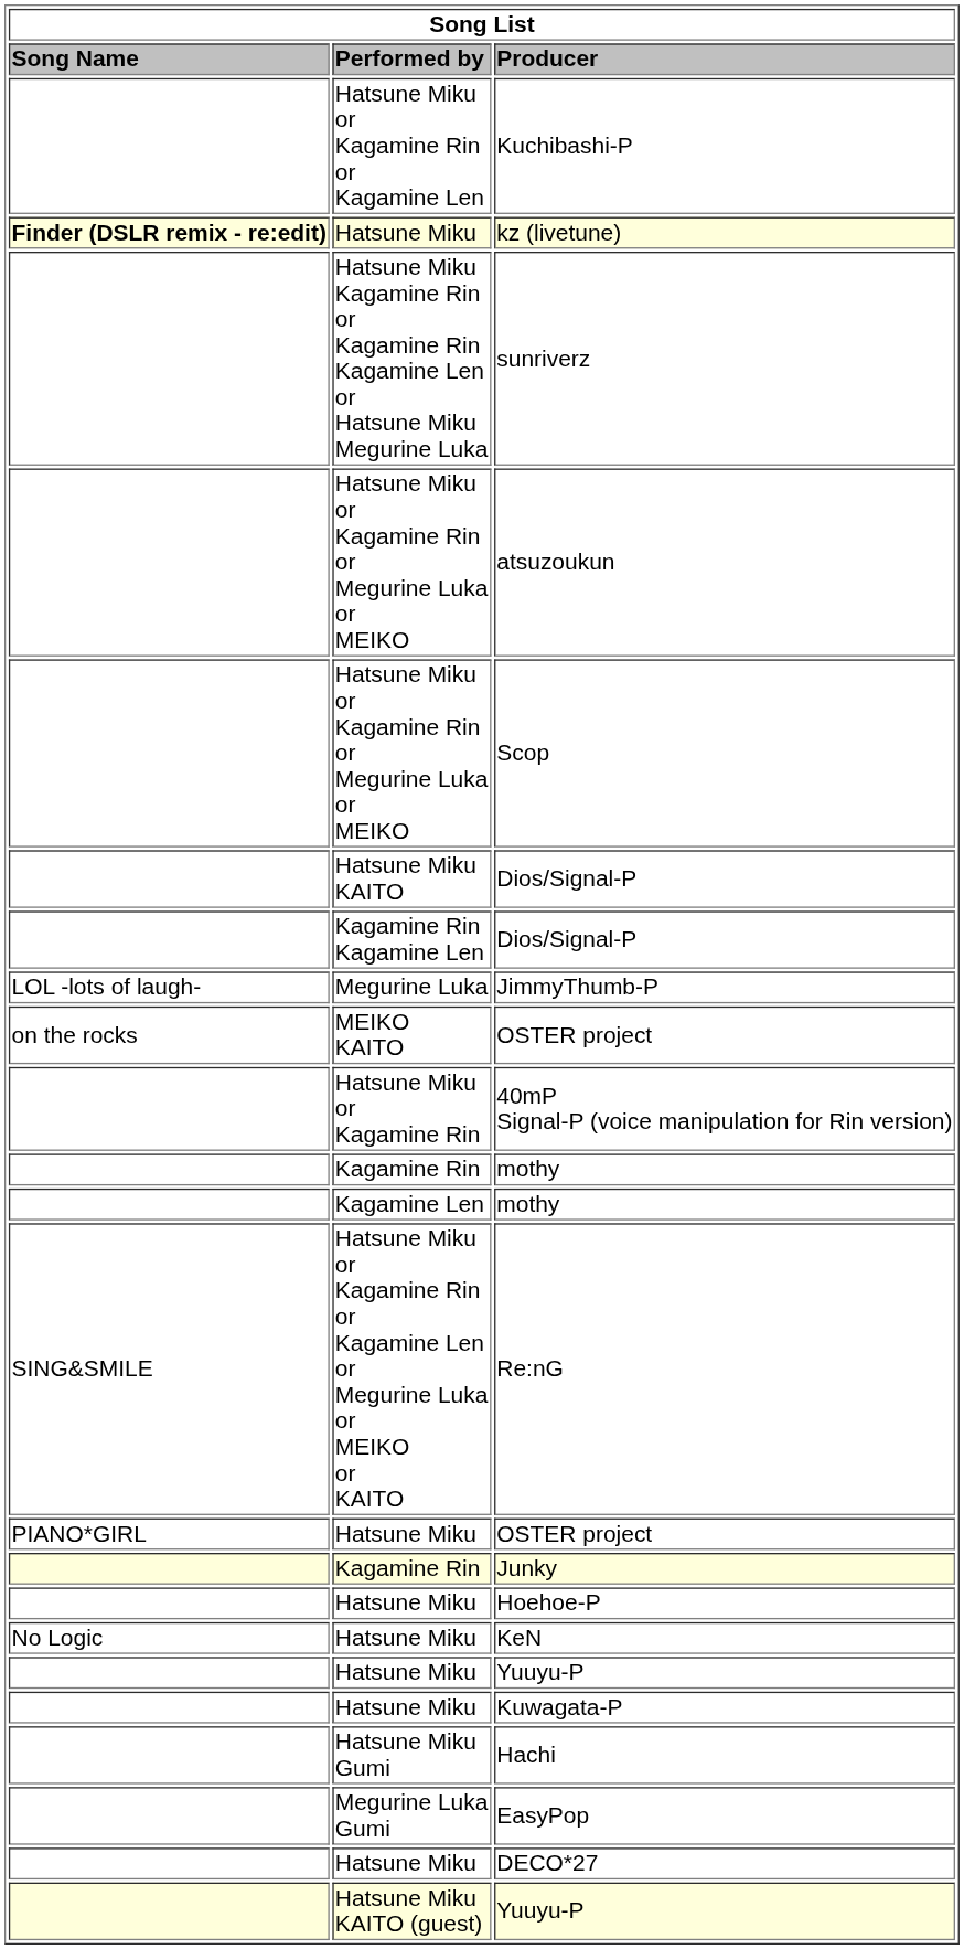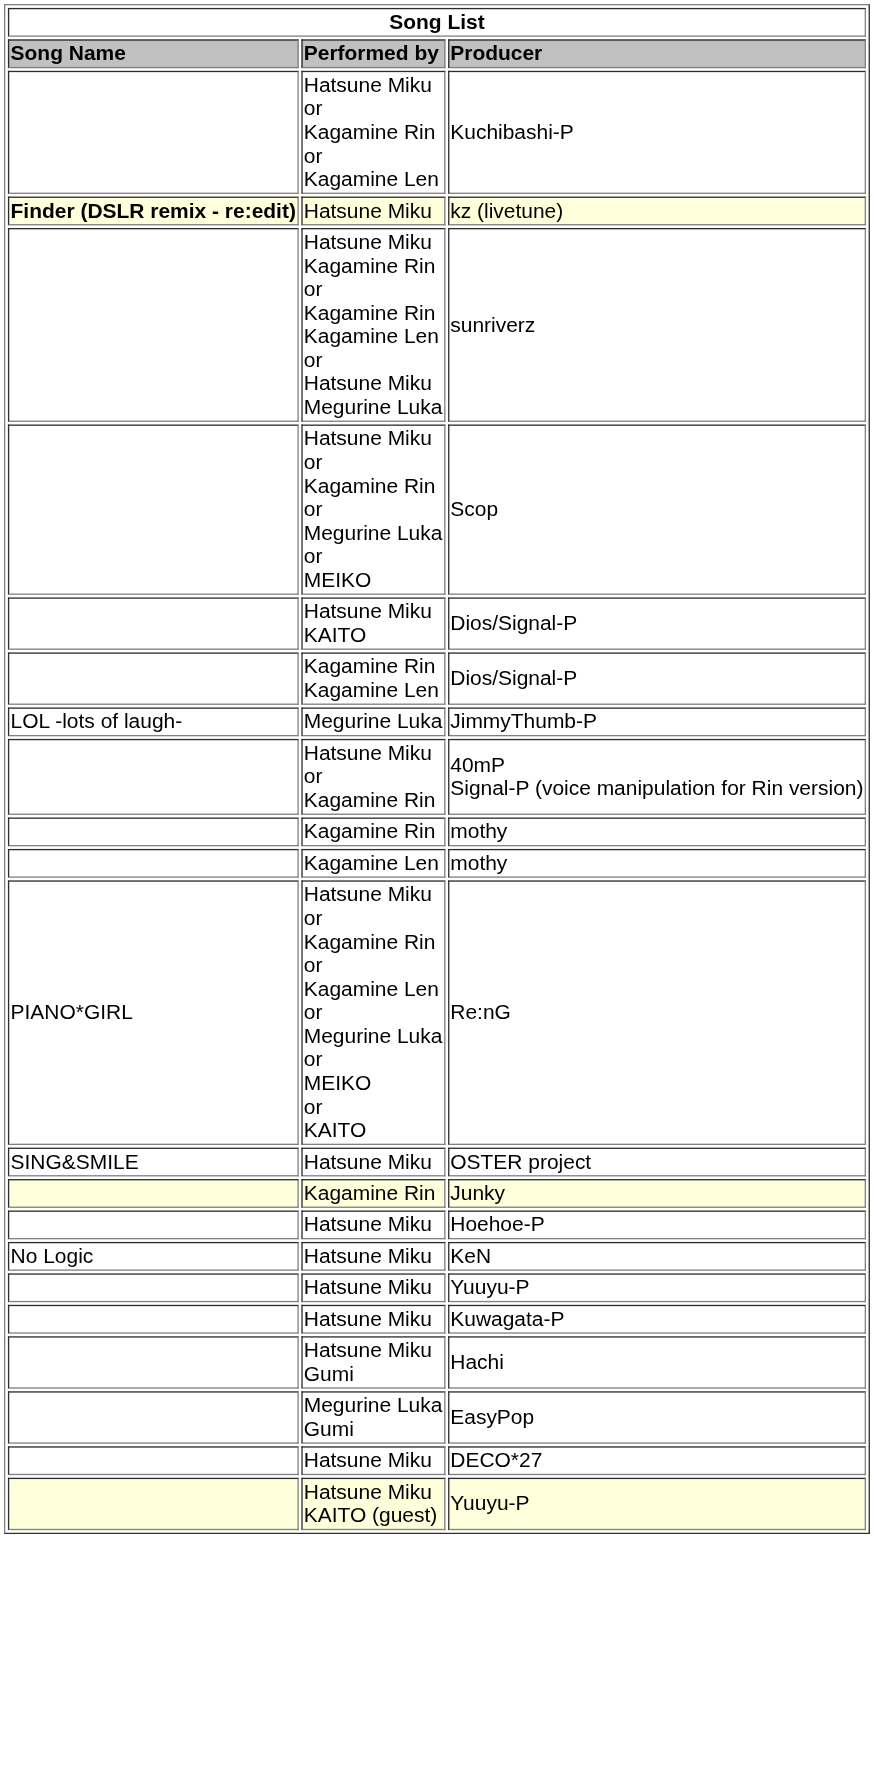 <table border = "1">
 <tr>
 <th colspan="3" style="width: 40em">Song List</th>
 </tr>
 <tr>
 <td style="background:silver; color:black"><strong>Song Name</strong></td>
 <td style="background:silver; color:black"><strong>Performed by</strong></td>
 <td style="background:silver; color: black"><strong>Producer</strong></td>
 </tr>
 <tr>
 <td></td>
 <td>Hatsune Miku<br>or<br>Kagamine Rin<br>or<br>Kagamine Len</td>
 <td>Kuchibashi-P</td>
 </tr>
 <tr>
 <td style="background:#FFFFDB; color:black"><strong>Finder (DSLR remix - re:edit)</strong></td>
 <td style="background:#FFFFDB; color:black">Hatsune Miku</td>
 <td style="background:#FFFFDB; color:black">kz (livetune)</td>
 </tr>
 <tr>
 <td></td>
 <td>Hatsune Miku<br>Kagamine Rin<br>or<br>Kagamine Rin<br>Kagamine Len<br>or<br>Hatsune Miku<br>Megurine Luka</td>
 <td>sunriverz</td>
 </tr>
 <tr>
 <td></td>
 <td>Hatsune Miku<br>or<br>Kagamine Rin<br>or<br>Megurine Luka<br>or<br>MEIKO</td>
-<td>atsuzoukun</td>
-</tr>
-<tr>
-<td></td>
-<td>Hatsune Miku<br>or<br>Kagamine Rin<br>or<br>Megurine Luka<br>or<br>MEIKO</td>
 <td>Scop</td>
 </tr>
 <tr>
 <td></td>
 <td>Hatsune Miku<br>KAITO</td>
 <td>Dios/Signal-P</td>
 </tr>
 <tr>
 <td></td>
 <td>Kagamine Rin<br>Kagamine Len</td>
 <td>Dios/Signal-P</td>
 </tr>
 <tr>
 <td>LOL -lots of laugh-</td>
 <td>Megurine Luka</td>
 <td>JimmyThumb-P</td>
 </tr>
 <tr>
-<td>on the rocks</td>
-<td>MEIKO<br>KAITO</td>
-<td>OSTER project</td>
-</tr>
-<tr>
 <td></td>
 <td>Hatsune Miku<br>or<br>Kagamine Rin</td>
 <td>40mP<br>Signal-P (voice manipulation for Rin version)</td>
 </tr>
 <tr>
 <td></td>
 <td>Kagamine Rin</td>
 <td>mothy</td>
 </tr>
 <tr>
 <td></td>
 <td>Kagamine Len</td>
 <td>mothy</td>
 </tr>
 <tr>
-<td>SING&SMILE</td>
+<td>PIANO*GIRL</td>
 <td>Hatsune Miku<br>or<br>Kagamine Rin<br>or<br>Kagamine Len<br>or<br>Megurine Luka<br>or<br>MEIKO<br>or<br>KAITO</td>
 <td>Re:nG</td>
 </tr>
 <tr>
-<td>PIANO*GIRL</td>
+<td>SING&SMILE</td>
 <td>Hatsune Miku</td>
 <td>OSTER project</td>
 </tr>
 <tr>
 <td style="background:#FFFFDB; color:black"></td>
 <td style="background:#FFFFDB; color:black">Kagamine Rin</td>
 <td style="background:#FFFFDB; color:black">Junky</td>
 </tr>
 <tr>
 <td></td>
 <td>Hatsune Miku</td>
 <td>Hoehoe-P</td>
 </tr>
 <tr>
 <td>No Logic</td>
 <td>Hatsune Miku</td>
 <td>KeN</td>
 </tr>
 <tr>
 <td></td>
 <td>Hatsune Miku</td>
 <td>Yuuyu-P</td>
 </tr>
 <tr>
 <td></td>
 <td>Hatsune Miku</td>
 <td>Kuwagata-P</td>
 </tr>
 <tr>
 <td></td>
 <td>Hatsune Miku<br>Gumi</td>
 <td>Hachi</td>
 </tr>
 <tr>
 <td></td>
 <td>Megurine Luka<br>Gumi</td>
 <td>EasyPop</td>
 </tr>
 <tr>
 <td></td>
 <td>Hatsune Miku</td>
 <td>DECO*27</td>
 </tr>
 <tr>
 <td style="background:#FFFFDB; color:black"></td>
 <td style="background:#FFFFDB; color:black">Hatsune Miku<br>KAITO (guest)</td>
 <td style="background:#FFFFDB; color:black">Yuuyu-P</td>
 </tr>
 </table>
